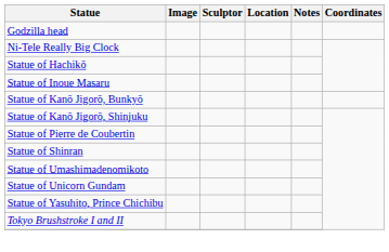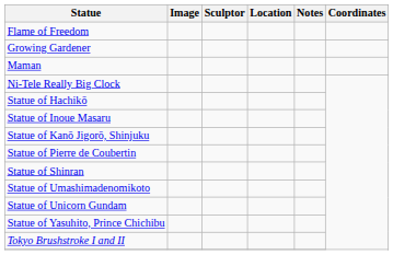 <table class="wikitable sortable">
 <tr>
 <th>Statue</th>
 <th class="unsortable">Image</th>
 <th>Sculptor</th>
 <th>Location</th>
 <th class="unsortable">Notes</th>
 <th>Coordinates</th>
 </tr>
 <tr>
-<td><a href='#'>Godzilla head</a></td>
+<td><a href='#'>Flame of Freedom</a></td>
+<td></td>
+<td></td>
+<td></td>
+<td></td>
+<td></td>
+</tr>
+<tr>
+<td><a href='#'>Growing Gardener</a></td>
+<td></td>
+<td></td>
+<td></td>
+<td></td>
+<td></td>
+</tr>
+<tr>
+<td><a href='#'>Maman</a></td>
 <td></td>
 <td></td>
 <td></td>
 <td></td>
 <td></td>
 </tr>
 <tr |>
 <td><a href='#'>Ni-Tele Really Big Clock</a></td>
 <td></td>
 <td></td>
 <td></td>
 <td></td>
 </tr>
 <tr |>
 <td><a href='#'>Statue of Hachikō</a></td>
 <td></td>
 <td></td>
 <td></td>
 <td></td>
 </tr>
 <tr |>
 <td><a href='#'>Statue of Inoue Masaru</a></td>
-<td></td>
-<td></td>
-<td></td>
-<td></td>
-</tr>
-<tr |>
-<td><a href='#'>Statue of Kanō Jigorō, Bunkyō</a></td>
-<td></td>
 <td></td>
 <td></td>
 <td></td>
 <td></td>
 </tr>
 <tr |>
 <td><a href='#'>Statue of Kanō Jigorō, Shinjuku</a></td>
 <td></td>
 <td></td>
 <td></td>
 <td></td>
 </tr>
 <tr |>
 <td><a href='#'>Statue of Pierre de Coubertin</a></td>
 <td></td>
 <td></td>
 <td></td>
 <td></td>
 </tr>
 <tr |>
 <td><a href='#'>Statue of Shinran</a></td>
 <td></td>
 <td></td>
 <td></td>
 <td></td>
 </tr>
 <tr |>
 <td><a href='#'>Statue of Umashimadenomikoto</a></td>
 <td></td>
 <td></td>
 <td></td>
 <td></td>
 </tr>
 <tr |>
 <td><a href='#'>Statue of Unicorn Gundam</a></td>
 <td></td>
 <td></td>
 <td></td>
 <td></td>
 </tr>
 <tr |>
 <td><a href='#'>Statue of Yasuhito, Prince Chichibu</a></td>
 <td></td>
 <td></td>
 <td></td>
 <td></td>
 </tr>
 <tr |>
 <td><em><a href='#'>Tokyo Brushstroke I and II</a></em></td>
 <td></td>
 <td></td>
 <td></td>
 <td></td>
 </tr>
 <tr>
 </tr>
 </table>
